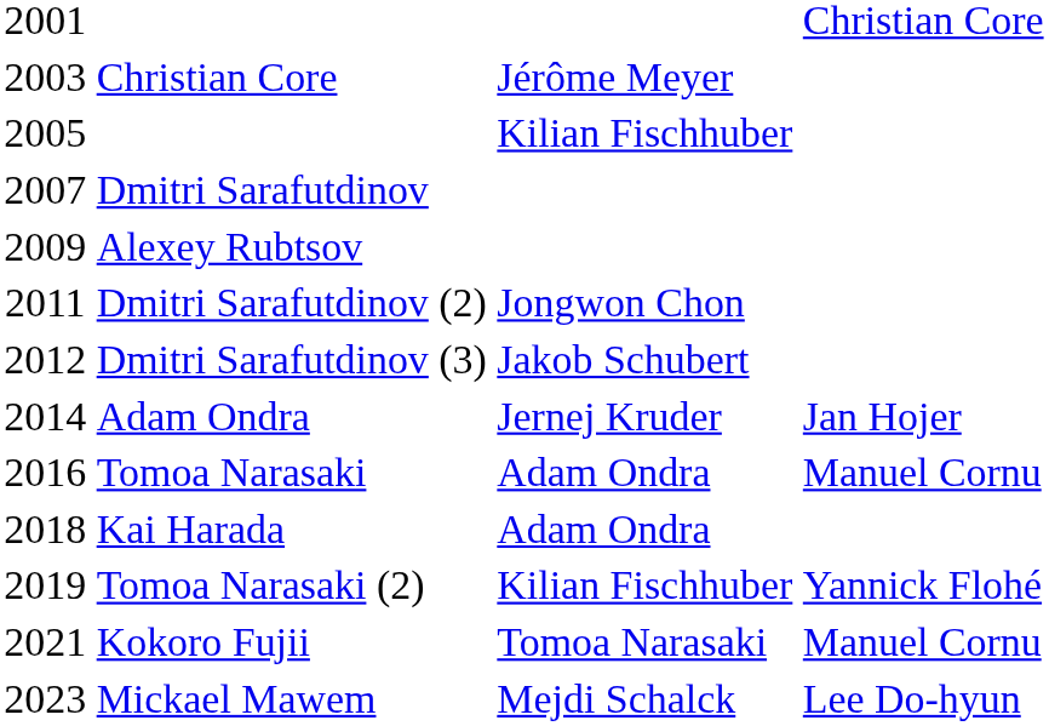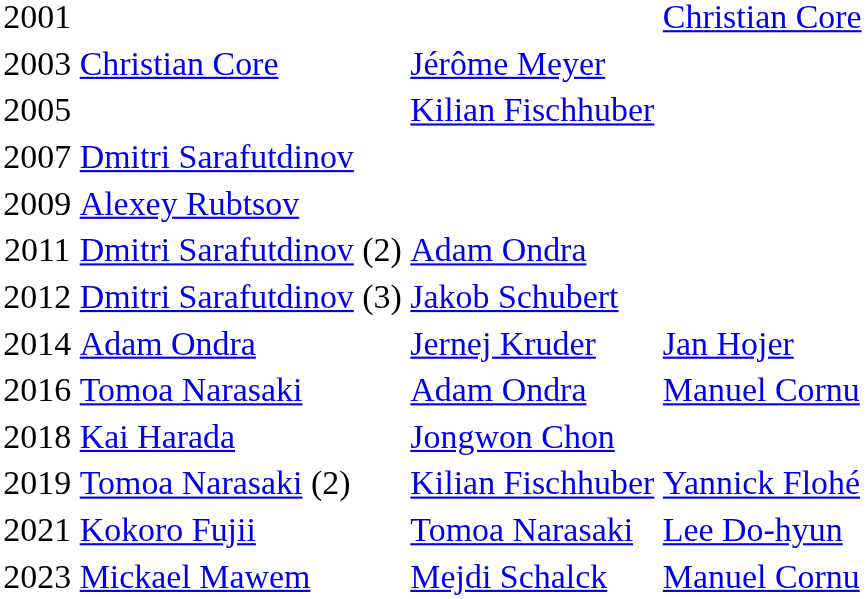 <table>
 <tr>
 <td align="center">2001</td>
 <td> </td>
 <td> </td>
 <td> <a href='#'>Christian Core</a></td>
 </tr>
 <tr>
 <td align="center">2003</td>
 <td> <a href='#'>Christian Core</a></td>
 <td> <a href='#'>Jérôme Meyer</a></td>
 <td> </td>
 </tr>
 <tr>
 <td align="center">2005</td>
 <td> </td>
 <td> <a href='#'>Kilian Fischhuber</a></td>
 <td> </td>
 </tr>
 <tr>
 <td align="center">2007</td>
 <td> <a href='#'>Dmitri Sarafutdinov</a></td>
 <td> </td>
 <td> </td>
 </tr>
 <tr>
 <td align="center">2009</td>
 <td> <a href='#'>Alexey Rubtsov</a></td>
 <td> </td>
 <td> </td>
 </tr>
 <tr>
 <td align="center">2011</td>
 <td> <a href='#'>Dmitri Sarafutdinov</a> (2)</td>
-<td> <a href='#'>Jongwon Chon</a></td>
+<td> <a href='#'>Adam Ondra</a></td>
 <td> </td>
 </tr>
 <tr>
 <td align="center">2012</td>
 <td> <a href='#'>Dmitri Sarafutdinov</a> (3)</td>
 <td> <a href='#'>Jakob Schubert</a></td>
 <td> </td>
 </tr>
 <tr>
 <td align="center">2014</td>
 <td> <a href='#'>Adam Ondra</a></td>
 <td> <a href='#'>Jernej Kruder</a></td>
 <td> <a href='#'>Jan Hojer</a></td>
 </tr>
 <tr>
 <td align="center">2016</td>
 <td> <a href='#'>Tomoa Narasaki</a></td>
 <td> <a href='#'>Adam Ondra</a></td>
 <td> <a href='#'>Manuel Cornu</a></td>
 </tr>
 <tr>
 <td align="center">2018</td>
 <td> <a href='#'>Kai Harada</a></td>
-<td> <a href='#'>Adam Ondra</a></td>
+<td> <a href='#'>Jongwon Chon</a></td>
 <td> </td>
 </tr>
 <tr>
 <td align="center">2019</td>
 <td> <a href='#'>Tomoa Narasaki</a> (2)</td>
 <td> <a href='#'>Kilian Fischhuber</a></td>
 <td> <a href='#'>Yannick Flohé</a></td>
 </tr>
 <tr>
 <td align="center">2021</td>
 <td> <a href='#'>Kokoro Fujii</a></td>
 <td> <a href='#'>Tomoa Narasaki</a></td>
-<td> <a href='#'>Manuel Cornu</a></td>
+<td> <a href='#'>Lee Do-hyun</a></td>
 </tr>
 <tr>
 <td align="center">2023</td>
 <td> <a href='#'>Mickael Mawem</a></td>
 <td> <a href='#'>Mejdi Schalck</a></td>
-<td> <a href='#'>Lee Do-hyun</a></td>
+<td> <a href='#'>Manuel Cornu</a></td>
 </tr>
 </table>
